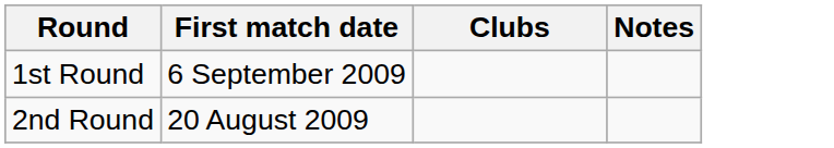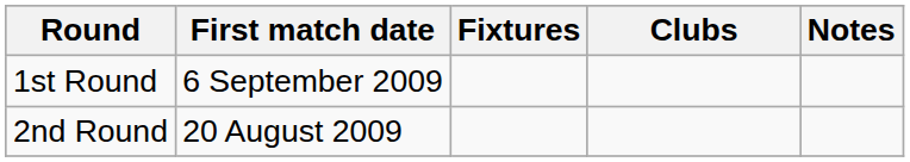 <table class="wikitable">
 <tr>
 <th>Round</th>
 <th>First match date</th>
+<th>Fixtures</th>
 <th width=100>Clubs</th>
 <th>Notes</th>
 </tr>
 <tr align=center>
 <td align=left>1st Round</td>
 <td align=left>6 September 2009</td>
 <td></td>
 <td></td>
+<td></td>
 </tr>
 <tr align=center>
 <td align=left>2nd Round</td>
 <td align=left>20 August 2009</td>
 <td></td>
 <td></td>
+<td></td>
 </tr>
 </table>
